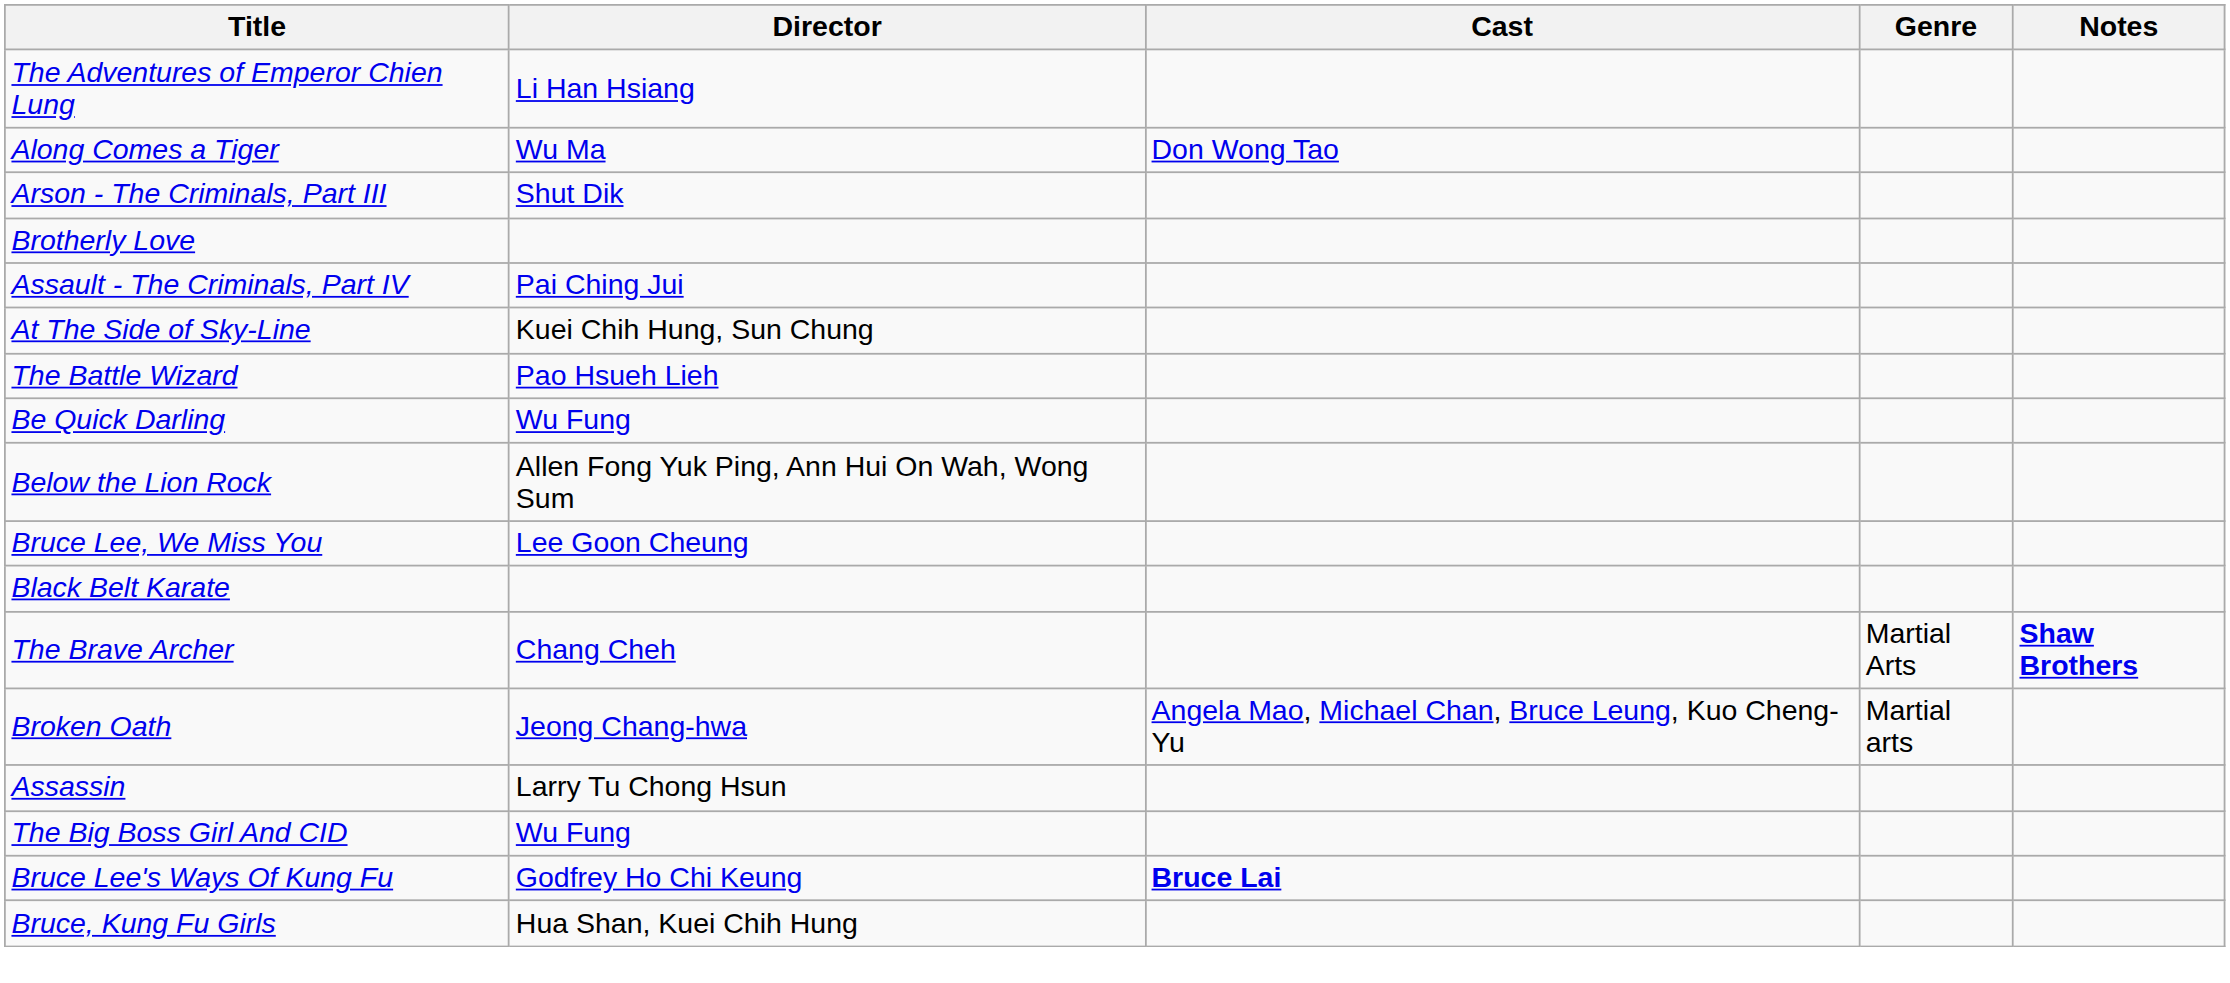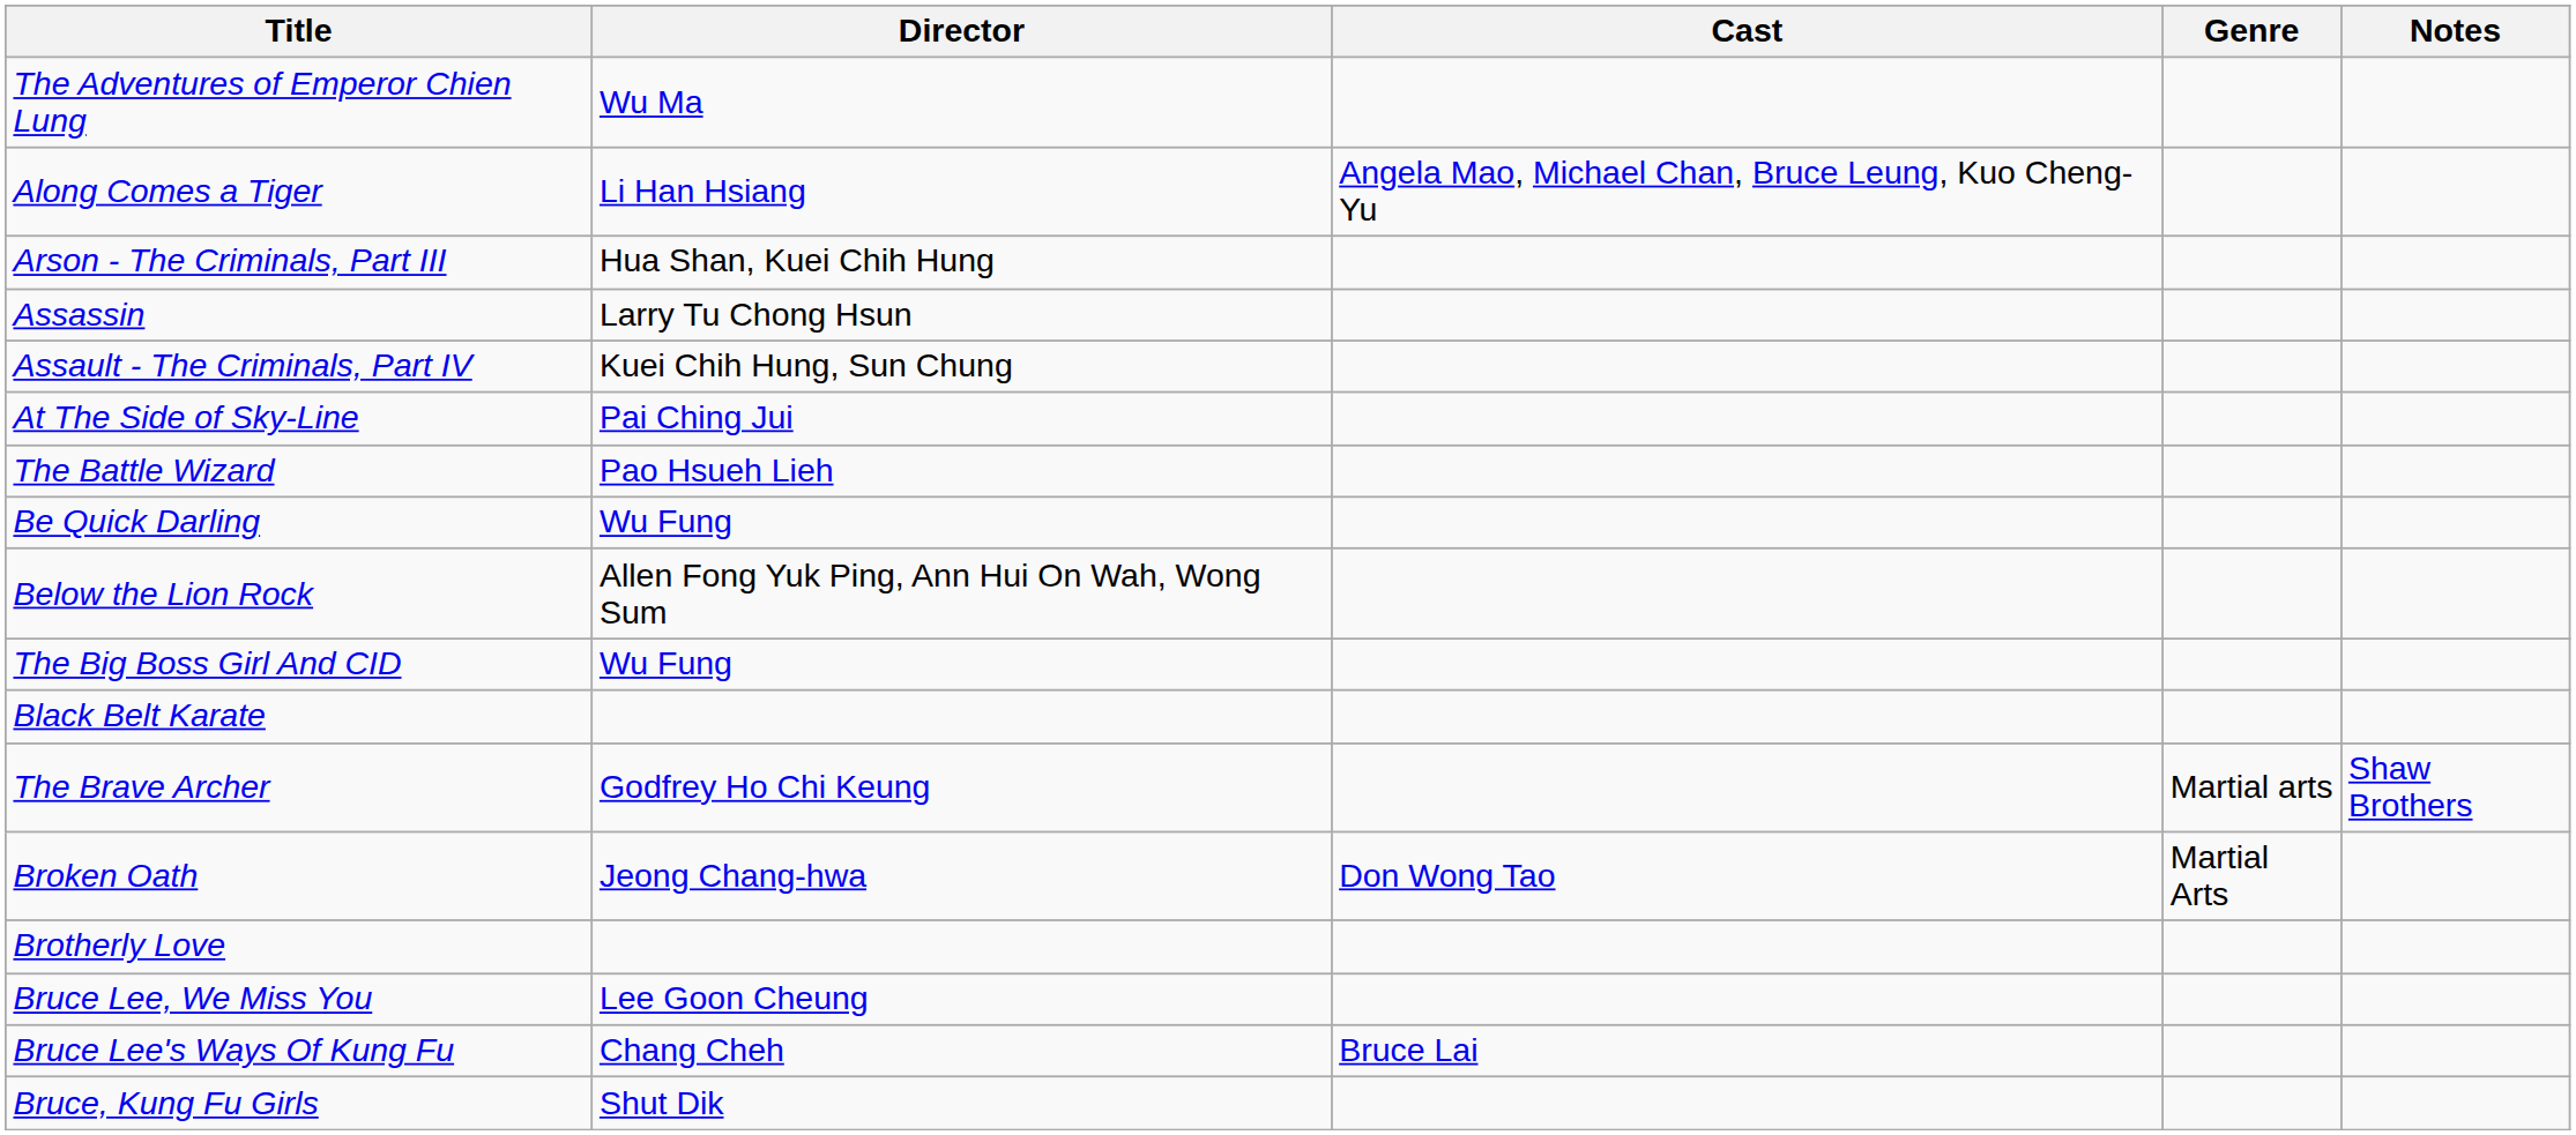 <table class="wikitable">
 <tr>
 <th>Title</th>
 <th>Director</th>
 <th>Cast</th>
 <th>Genre</th>
 <th>Notes</th>
 </tr>
 <tr>
 <td><em><a href='#'>The Adventures of Emperor Chien Lung</a></em></td>
-<td><a href='#'>Li Han Hsiang</a></td>
+<td><a href='#'>Wu Ma</a></td>
 <td></td>
 <td></td>
 <td></td>
 </tr>
 <tr>
 <td><em><a href='#'>Along Comes a Tiger</a></em></td>
-<td><a href='#'>Wu Ma</a></td>
-<td><a href='#'>Don Wong Tao</a></td>
+<td><a href='#'>Li Han Hsiang</a></td>
+<td><a href='#'>Angela Mao</a>, <a href='#'>Michael Chan</a>, <a href='#'>Bruce Leung</a>, Kuo Cheng-Yu</td>
 <td></td>
 <td></td>
 </tr>
 <tr>
 <td><em><a href='#'>Arson - The Criminals, Part III</a></em></td>
-<td><a href='#'>Shut Dik</a></td>
+<td>Hua Shan, Kuei Chih Hung</td>
 <td></td>
 <td></td>
 <td></td>
 </tr>
 <tr>
-<td><em><a href='#'>Brotherly Love</a></em></td>
-<td></td>
+<td><em><a href='#'>Assassin</a></em></td>
+<td>Larry Tu Chong Hsun</td>
 <td></td>
 <td></td>
 <td></td>
 </tr>
 <tr>
 <td><em><a href='#'>Assault - The Criminals, Part IV</a></em></td>
-<td><a href='#'>Pai Ching Jui</a></td>
+<td>Kuei Chih Hung, Sun Chung</td>
 <td></td>
 <td></td>
 <td></td>
 </tr>
 <tr>
 <td><em><a href='#'>At The Side of Sky-Line</a></em></td>
-<td>Kuei Chih Hung, Sun Chung</td>
+<td><a href='#'>Pai Ching Jui</a></td>
 <td></td>
 <td></td>
 <td></td>
 </tr>
 <tr>
 <td><em><a href='#'>The Battle Wizard</a></em></td>
 <td><a href='#'>Pao Hsueh Lieh</a></td>
 <td></td>
 <td></td>
 <td></td>
 </tr>
 <tr>
 <td><em><a href='#'>Be Quick Darling</a></em></td>
 <td><a href='#'>Wu Fung</a></td>
 <td></td>
 <td></td>
 <td></td>
 </tr>
 <tr>
 <td><em><a href='#'>Below the Lion Rock</a></em></td>
 <td>Allen Fong Yuk Ping, Ann Hui On Wah, Wong Sum</td>
 <td></td>
 <td></td>
 <td></td>
 </tr>
 <tr>
-<td><em><a href='#'>Bruce Lee, We Miss You</a></em></td>
-<td><a href='#'>Lee Goon Cheung</a></td>
+<td><em><a href='#'>The Big Boss Girl And CID</a></em></td>
+<td><a href='#'>Wu Fung</a></td>
 <td></td>
 <td></td>
 <td></td>
 </tr>
 <tr>
 <td><em><a href='#'>Black Belt Karate</a></em></td>
 <td></td>
 <td></td>
 <td></td>
 <td></td>
 </tr>
 <tr>
 <td><em><a href='#'>The Brave Archer</a></em></td>
-<td><a href='#'>Chang Cheh</a></td>
+<td><a href='#'>Godfrey Ho Chi Keung</a></td>
 <td></td>
-<td>Martial Arts</td>
-<td><strong><a href='#'>Shaw Brothers</a></strong></td>
+<td>Martial arts</td>
+<td><a href='#'>Shaw Brothers</a></td>
 </tr>
 <tr>
 <td><em><a href='#'>Broken Oath</a></em></td>
 <td><a href='#'>Jeong Chang-hwa</a></td>
-<td><a href='#'>Angela Mao</a>, <a href='#'>Michael Chan</a>, <a href='#'>Bruce Leung</a>, Kuo Cheng-Yu</td>
-<td>Martial arts</td>
+<td><a href='#'>Don Wong Tao</a></td>
+<td>Martial Arts</td>
 <td></td>
 </tr>
 <tr>
-<td><em><a href='#'>Assassin</a></em></td>
-<td>Larry Tu Chong Hsun</td>
+<td><em><a href='#'>Brotherly Love</a></em></td>
+<td></td>
 <td></td>
 <td></td>
 <td></td>
 </tr>
 <tr>
-<td><em><a href='#'>The Big Boss Girl And CID</a></em></td>
-<td><a href='#'>Wu Fung</a></td>
+<td><em><a href='#'>Bruce Lee, We Miss You</a></em></td>
+<td><a href='#'>Lee Goon Cheung</a></td>
 <td></td>
 <td></td>
 <td></td>
 </tr>
 <tr>
 <td><em><a href='#'>Bruce Lee's Ways Of Kung Fu</a></em></td>
-<td><a href='#'>Godfrey Ho Chi Keung</a></td>
-<td><strong><a href='#'>Bruce Lai</a></strong></td>
+<td><a href='#'>Chang Cheh</a></td>
+<td><a href='#'>Bruce Lai</a></td>
 <td></td>
 <td></td>
 </tr>
 <tr>
 <td><em><a href='#'>Bruce, Kung Fu Girls</a></em></td>
-<td>Hua Shan, Kuei Chih Hung</td>
+<td><a href='#'>Shut Dik</a></td>
 <td></td>
 <td></td>
 <td></td>
 </tr>
 </table>
